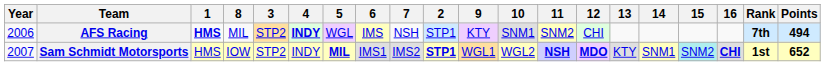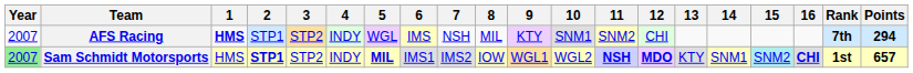 <table class="wikitable" style="text-align:center; font-size:85%">
 <tr>
 <th>Year</th>
 <th>Team</th>
 <th>1</th>
-<th>8</th>
+<th>2</th>
 <th>3</th>
 <th>4</th>
 <th>5</th>
 <th>6</th>
 <th>7</th>
-<th>2</th>
+<th>8</th>
 <th>9</th>
 <th>10</th>
 <th>11</th>
 <th>12</th>
 <th>13</th>
 <th>14</th>
 <th>15</th>
 <th>16</th>
 <th>Rank</th>
 <th>Points</th>
 </tr>
 <tr>
-<td><a href='#'>2006</a></td>
+<td><a href='#'>2007</a></td>
 <th nowrap><a href='#'>AFS Racing</a></th>
 <td><strong><a href='#'>HMS</a></strong></td>
-<td><a href='#'>MIL</a></td>
+<td style="background:#CFEAFF;"><a href='#'>STP1</a><br></td>
 <td style="background:#FFDF9F;"><a href='#'>STP2</a><br></td>
-<td style="background:#DFFFDF;"><strong><a href='#'>INDY</a><br></strong></td>
+<td style="background:#DFFFDF;"><a href='#'>INDY</a><br></td>
 <td style="background:#EFCFFF;"><a href='#'>WGL</a><br></td>
 <td style="background:#FFFFBF;"><a href='#'>IMS</a><br></td>
 <td><a href='#'>NSH</a><br></td>
-<td style="background:#CFEAFF;"><a href='#'>STP1</a><br></td>
+<td><a href='#'>MIL</a></td>
 <td style="background:#EFCFFF;"><a href='#'>KTY</a><br></td>
 <td style="background:#DFDFDF;"><a href='#'>SNM1</a><br></td>
 <td style="background:#FFFFBF;"><a href='#'>SNM2</a><br></td>
 <td style="background:#DFFFDF;"><a href='#'>CHI</a><br></td>
 <td></td>
 <td></td>
 <td></td>
 <td></td>
 <td style="background:#CFEAFF;"><strong>7th</strong></td>
-<td style="background:#CFEAFF;"><strong>494</strong></td>
+<td style="background:#CFEAFF;"><strong>294</strong></td>
 </tr>
 <tr>
-<td><a href='#'>2007</a></td>
+<td style="background: lightgreen;"><a href='#'>2007</a></td>
 <th nowrap><a href='#'>Sam Schmidt Motorsports</a></th>
 <td style="background:#FFFFBF;"><a href='#'>HMS</a><br></td>
-<td style="background:#FFFFBF;"><a href='#'>IOW</a><br></td>
+<td style="background:#FFFFBF;"><strong><a href='#'>STP1</a></strong><br></td>
 <td style="background:#FFFFBF;"><a href='#'>STP2</a><br></td>
 <td style="background:#FFFFBF;"><a href='#'>INDY</a><br></td>
 <td style="background:#FFFFBF;"><strong><a href='#'>MIL</a></strong><br></td>
 <td style="background:#DFDFDF;"><a href='#'>IMS1</a><br></td>
 <td style="background:#DFDFDF;"><a href='#'>IMS2</a><br></td>
-<td style="background:#FFFFBF;"><strong><a href='#'>STP1</a></strong><br></td>
+<td style="background:#FFFFBF;"><a href='#'>IOW</a><br></td>
 <td style="background:#FFDF9F;"><a href='#'>WGL1</a><br></td>
 <td style="background:#FFFFBF;"><a href='#'>WGL2</a><br></td>
 <td style="background:#CFCFFF;"><strong><a href='#'>NSH</a></strong><br></td>
 <td style="background:#EFCFFF;"><strong><a href='#'>MDO</a></strong><br></td>
 <td style="background:#DFDFDF;"><a href='#'>KTY</a><br></td>
 <td style="background:#FFFFBF;"><a href='#'>SNM1</a><br></td>
 <td style="background: paleturquoise;"><a href='#'>SNM2</a><br></td>
 <td style="background:#DFDFDF;"><strong><a href='#'>CHI</a></strong><br></td>
 <td style="background:#FFFFBF;"><strong>1st</strong></td>
-<td style="background:#FFFFBF;"><strong>652</strong></td>
+<td style="background:#FFFFBF;"><strong>657</strong></td>
 </tr>
 </table>
